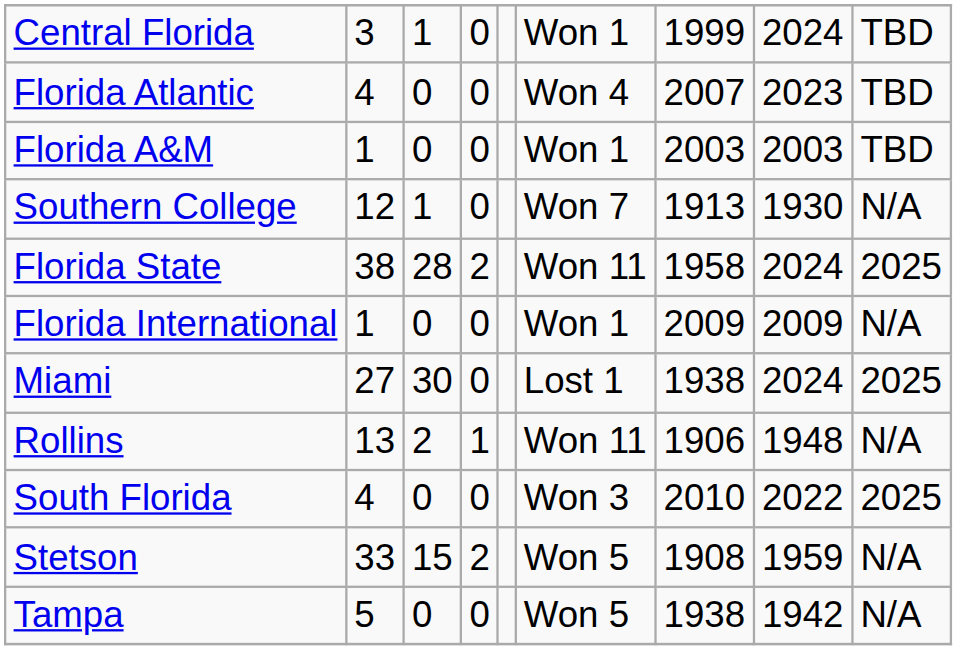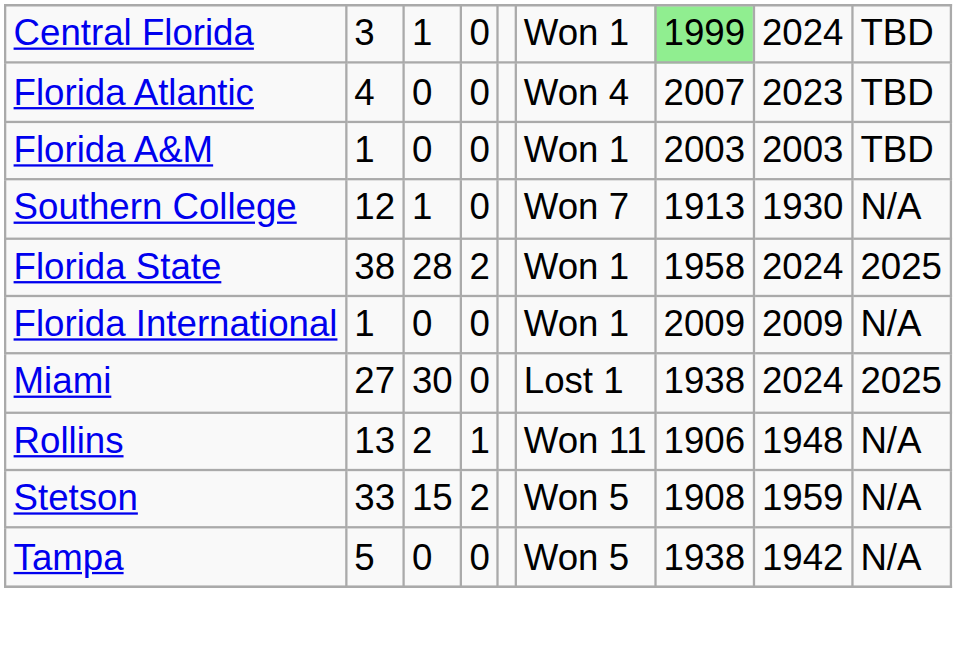 <table class="wikitable">
 <tr>
 </tr>
 <tr>
 <td><a href='#'>Central Florida</a></td>
 <td>3</td>
 <td>1</td>
 <td>0</td>
 <td></td>
 <td>Won 1</td>
-<td>1999</td>
+<td style="background: lightgreen;">1999</td>
 <td>2024</td>
 <td>TBD</td>
 </tr>
 <tr>
 <td><a href='#'>Florida Atlantic</a></td>
 <td>4</td>
 <td>0</td>
 <td>0</td>
 <td></td>
 <td>Won 4</td>
 <td>2007</td>
 <td>2023</td>
 <td>TBD</td>
 </tr>
 <tr>
 <td><a href='#'>Florida A&M</a></td>
 <td>1</td>
 <td>0</td>
 <td>0</td>
 <td></td>
 <td>Won 1</td>
 <td>2003</td>
 <td>2003</td>
 <td>TBD</td>
 </tr>
 <tr>
 <td><a href='#'>Southern College</a></td>
 <td>12</td>
 <td>1</td>
 <td>0</td>
 <td></td>
 <td>Won 7</td>
 <td>1913</td>
 <td>1930</td>
 <td>N/A</td>
 </tr>
 <tr>
 <td><a href='#'>Florida State</a></td>
 <td>38</td>
 <td>28</td>
 <td>2</td>
 <td></td>
-<td>Won 11</td>
+<td>Won 1</td>
 <td>1958</td>
 <td>2024</td>
 <td>2025</td>
 </tr>
 <tr>
 <td><a href='#'>Florida International</a></td>
 <td>1</td>
 <td>0</td>
 <td>0</td>
 <td></td>
 <td>Won 1</td>
 <td>2009</td>
 <td>2009</td>
 <td>N/A</td>
 </tr>
 <tr>
 <td><a href='#'>Miami</a></td>
 <td>27</td>
 <td>30</td>
 <td>0</td>
 <td></td>
 <td>Lost 1</td>
 <td>1938</td>
 <td>2024</td>
 <td>2025</td>
 </tr>
 <tr>
 <td><a href='#'>Rollins</a></td>
 <td>13</td>
 <td>2</td>
 <td>1</td>
 <td></td>
 <td>Won 11</td>
 <td>1906</td>
 <td>1948</td>
 <td>N/A</td>
 </tr>
 <tr>
-<td><a href='#'>South Florida</a></td>
-<td>4</td>
-<td>0</td>
-<td>0</td>
-<td></td>
-<td>Won 3</td>
-<td>2010</td>
-<td>2022</td>
-<td>2025</td>
-</tr>
-<tr>
 <td><a href='#'>Stetson</a></td>
 <td>33</td>
 <td>15</td>
 <td>2</td>
 <td></td>
 <td>Won 5</td>
 <td>1908</td>
 <td>1959</td>
 <td>N/A</td>
 </tr>
 <tr>
 <td><a href='#'>Tampa</a></td>
 <td>5</td>
 <td>0</td>
 <td>0</td>
 <td></td>
 <td>Won 5</td>
 <td>1938</td>
 <td>1942</td>
 <td>N/A</td>
 </tr>
 <tr>
 </tr>
 </table>
